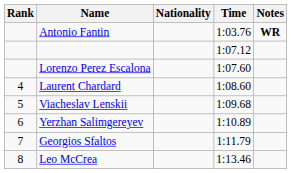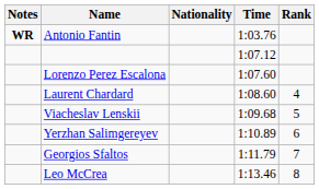 <table class="wikitable sortable" style="text-align:center">
 <tr>
-<th>Rank</th>
+<th>Notes</th>
 <th>Name</th>
 <th>Nationality</th>
 <th>Time</th>
-<th>Notes</th>
+<th>Rank</th>
 </tr>
 <tr>
-<td></td>
+<td><strong>WR</strong></td>
 <td align=left><a href='#'>Antonio Fantin</a></td>
 <td align=left></td>
 <td>1:03.76</td>
-<td><strong>WR</strong></td>
+<td></td>
 </tr>
 <tr>
 <td></td>
 <td align=left></td>
 <td align=left></td>
 <td>1:07.12</td>
 <td></td>
 </tr>
 <tr>
 <td></td>
 <td align=left><a href='#'>Lorenzo Perez Escalona</a></td>
 <td align=left></td>
 <td>1:07.60</td>
 <td></td>
 </tr>
 <tr>
-<td>4</td>
+<td></td>
 <td align=left><a href='#'>Laurent Chardard</a></td>
 <td align=left></td>
 <td>1:08.60</td>
-<td></td>
+<td>4</td>
 </tr>
 <tr>
-<td>5</td>
+<td></td>
 <td align=left><a href='#'>Viacheslav Lenskii</a></td>
 <td align=left></td>
 <td>1:09.68</td>
-<td></td>
+<td>5</td>
 </tr>
 <tr>
-<td>6</td>
+<td></td>
 <td align=left><a href='#'>Yerzhan Salimgereyev</a></td>
 <td align=left></td>
 <td>1:10.89</td>
-<td></td>
+<td>6</td>
 </tr>
 <tr>
-<td>7</td>
+<td></td>
 <td align=left><a href='#'>Georgios Sfaltos</a></td>
 <td align=left></td>
 <td>1:11.79</td>
-<td></td>
+<td>7</td>
 </tr>
 <tr>
-<td>8</td>
+<td></td>
 <td align=left><a href='#'>Leo McCrea</a></td>
 <td align=left></td>
 <td>1:13.46</td>
-<td></td>
+<td>8</td>
 </tr>
 </table>
